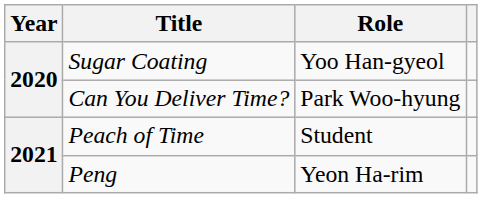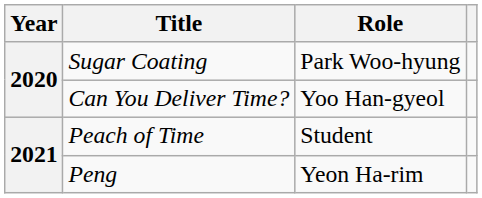 <table class="wikitable plainrowheaders sortable">
 <tr>
 <th scope="col">Year</th>
 <th scope="col">Title</th>
 <th scope="col">Role</th>
 <th scope="col" class="unsortable"></th>
 </tr>
 <tr>
 <th scope="row" rowspan="2">2020</th>
 <td><em>Sugar Coating</em></td>
-<td>Yoo Han-gyeol</td>
+<td>Park Woo-hyung</td>
 <td style="text-align:center"></td>
 </tr>
 <tr>
 <td><em>Can You Deliver Time?</em></td>
-<td>Park Woo-hyung</td>
+<td>Yoo Han-gyeol</td>
 <td style="text-align:center"></td>
 </tr>
 <tr>
 <th scope="row" rowspan="2">2021</th>
 <td><em>Peach of Time</em></td>
 <td>Student</td>
 <td style="text-align:center"></td>
 </tr>
 <tr>
 <td><em>Peng</em></td>
 <td>Yeon Ha-rim</td>
 <td style="text-align:center"></td>
 </tr>
 </table>
